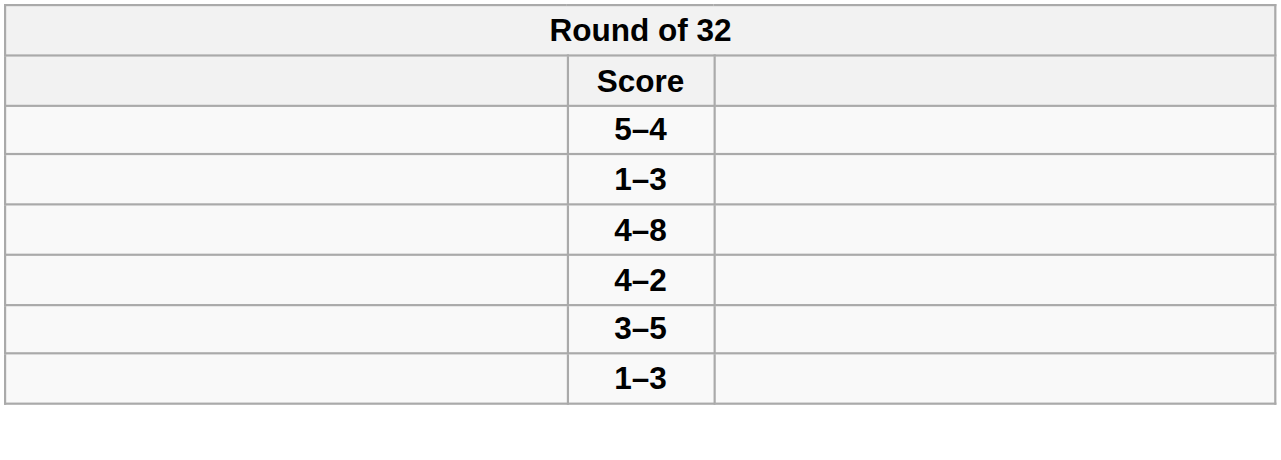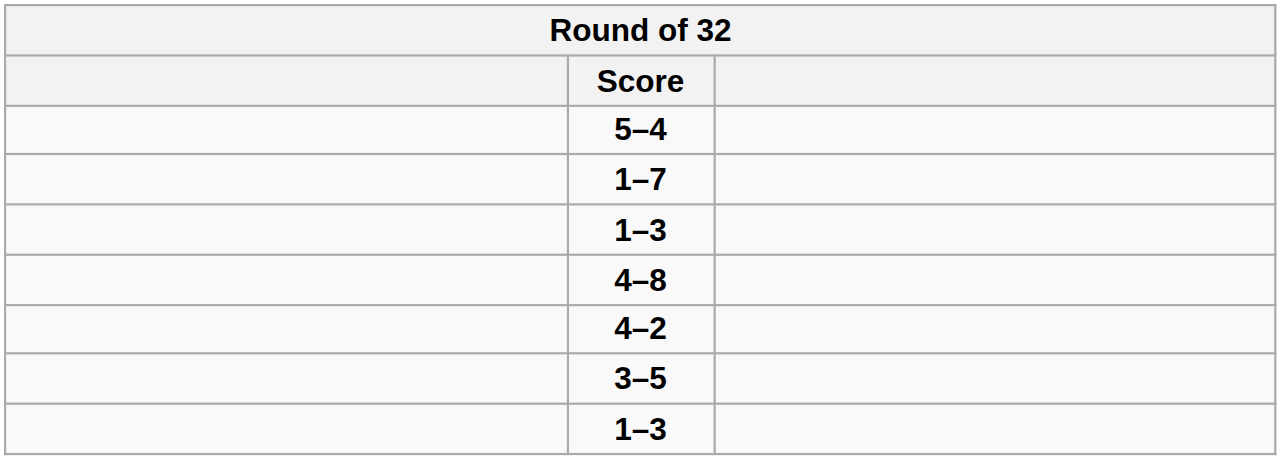 <table class="wikitable" style="text-align: center; font-size:90% ">
 <tr>
 <th colspan=3>Round of 32</th>
 </tr>
 <tr>
 <th align="right" width="250"></th>
 <th width="60">Score</th>
 <th align="left" width="250"></th>
 </tr>
 <tr>
 <td align=left><strong></strong></td>
 <td align=center><strong>5–4</strong></td>
 <td align=left></td>
+</tr>
+<tr>
+<td align=left></td>
+<td align=center><strong>1–7</strong></td>
+<td align=left><strong></strong></td>
 </tr>
 <tr>
 <td align=left></td>
 <td align=center><strong>1–3</strong></td>
 <td align=left><strong></strong></td>
 </tr>
 <tr>
 <td align=left></td>
 <td align=center><strong>4–8</strong></td>
 <td align=left><strong></strong></td>
 </tr>
 <tr>
 <td align=left><strong></strong></td>
 <td align=center><strong>4–2</strong></td>
 <td align=left></td>
 </tr>
 <tr>
 <td align=left></td>
 <td align=center><strong>3–5</strong></td>
 <td align=left><strong></strong></td>
 </tr>
 <tr>
 <td align=left></td>
 <td align=center><strong>1–3</strong></td>
 <td align=left><strong></strong></td>
 </tr>
 </table>
